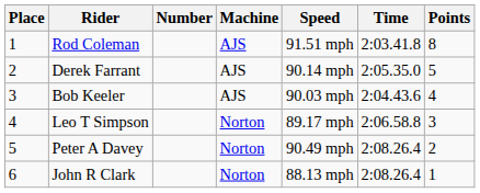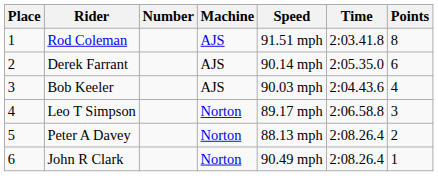 <table class="wikitable" style="font-size: 95%;">
 <tr>
 <th>Place</th>
 <th>Rider</th>
 <th>Number</th>
 <th>Machine</th>
 <th>Speed</th>
 <th>Time</th>
 <th>Points</th>
 </tr>
 <tr>
 <td>1</td>
 <td> <a href='#'>Rod Coleman</a></td>
 <td></td>
 <td><a href='#'>AJS</a></td>
 <td>91.51 mph</td>
 <td>2:03.41.8</td>
 <td>8</td>
 </tr>
 <tr>
 <td>2</td>
 <td> Derek Farrant</td>
 <td></td>
 <td>AJS</td>
 <td>90.14 mph</td>
 <td>2:05.35.0</td>
-<td>5</td>
+<td>6</td>
 </tr>
 <tr>
 <td>3</td>
 <td> Bob Keeler</td>
 <td></td>
 <td>AJS</td>
 <td>90.03 mph</td>
 <td>2:04.43.6</td>
 <td>4</td>
 </tr>
 <tr>
 <td>4</td>
 <td> Leo T Simpson</td>
 <td></td>
 <td><a href='#'>Norton</a></td>
 <td>89.17 mph</td>
 <td>2:06.58.8</td>
 <td>3</td>
 </tr>
 <tr>
 <td>5</td>
 <td> Peter A Davey</td>
 <td></td>
 <td><a href='#'>Norton</a></td>
-<td>90.49 mph</td>
+<td>88.13 mph</td>
 <td>2:08.26.4</td>
 <td>2</td>
 </tr>
 <tr>
 <td>6</td>
 <td> John R Clark</td>
 <td></td>
 <td><a href='#'>Norton</a></td>
-<td>88.13 mph</td>
+<td>90.49 mph</td>
 <td>2:08.26.4</td>
 <td>1</td>
 </tr>
 </table>
